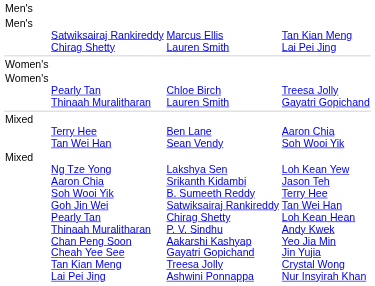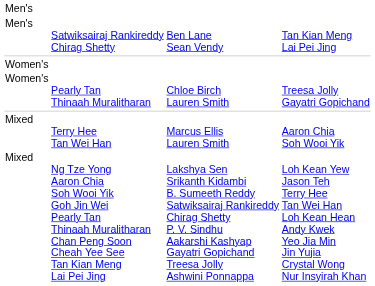 <table>
 <tr>
 <td>Men's </td>
 <td></td>
 <td></td>
 <td></td>
 </tr>
 <tr valign="top">
 <td>Men's </td>
 <td><br><a href='#'>Satwiksairaj Rankireddy</a><br><a href='#'>Chirag Shetty</a></td>
-<td><br><a href='#'>Marcus Ellis</a><br><a href='#'>Lauren Smith</a></td>
+<td><br><a href='#'>Ben Lane</a><br><a href='#'>Sean Vendy</a></td>
 <td><br><a href='#'>Tan Kian Meng</a><br><a href='#'>Lai Pei Jing</a></td>
 </tr>
 <tr bgcolor=#DDDDDD>
 <td colspan=4></td>
 </tr>
 <tr>
 <td>Women's </td>
 <td></td>
 <td></td>
 <td></td>
 </tr>
 <tr valign="top">
 <td>Women's </td>
 <td><br><a href='#'>Pearly Tan</a><br><a href='#'>Thinaah Muralitharan</a></td>
 <td><br><a href='#'>Chloe Birch</a><br><a href='#'>Lauren Smith</a></td>
 <td><br><a href='#'>Treesa Jolly</a><br><a href='#'>Gayatri Gopichand</a></td>
 </tr>
 <tr bgcolor=#DDDDDD>
 <td colspan=4></td>
 </tr>
 <tr valign="top">
 <td>Mixed </td>
 <td><br><a href='#'>Terry Hee</a><br><a href='#'>Tan Wei Han</a></td>
-<td><br><a href='#'>Ben Lane</a><br><a href='#'>Sean Vendy</a></td>
+<td><br><a href='#'>Marcus Ellis</a><br><a href='#'>Lauren Smith</a></td>
 <td><br><a href='#'>Aaron Chia</a><br><a href='#'>Soh Wooi Yik</a></td>
 </tr>
 <tr valign="top">
 <td>Mixed </td>
 <td><br><a href='#'>Ng Tze Yong</a><br><a href='#'>Aaron Chia</a><br><a href='#'>Soh Wooi Yik</a><br><a href='#'>Goh Jin Wei</a><br><a href='#'>Pearly Tan</a><br><a href='#'>Thinaah Muralitharan</a><br><a href='#'>Chan Peng Soon</a><br><a href='#'>Cheah Yee See</a><br><a href='#'>Tan Kian Meng</a><br><a href='#'>Lai Pei Jing</a></td>
 <td><br><a href='#'>Lakshya Sen</a><br><a href='#'>Srikanth Kidambi</a><br><a href='#'>B. Sumeeth Reddy</a><br><a href='#'>Satwiksairaj Rankireddy</a><br><a href='#'>Chirag Shetty</a><br><a href='#'>P. V. Sindhu</a><br><a href='#'>Aakarshi Kashyap</a><br><a href='#'>Gayatri Gopichand</a><br><a href='#'>Treesa Jolly</a><br><a href='#'>Ashwini Ponnappa</a></td>
 <td><br><a href='#'>Loh Kean Yew</a><br><a href='#'>Jason Teh</a> <br><a href='#'>Terry Hee</a><br><a href='#'>Tan Wei Han</a><br> <a href='#'>Loh Kean Hean</a><br><a href='#'>Andy Kwek</a><br><a href='#'>Yeo Jia Min</a><br><a href='#'>Jin Yujia</a><br><a href='#'>Crystal Wong</a><br><a href='#'>Nur Insyirah Khan</a></td>
 </tr>
 </table>
